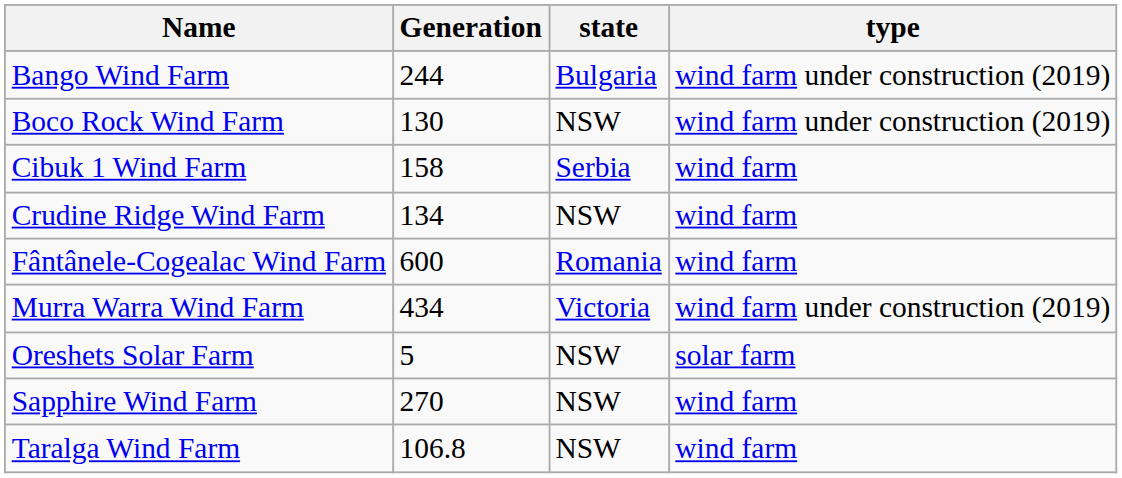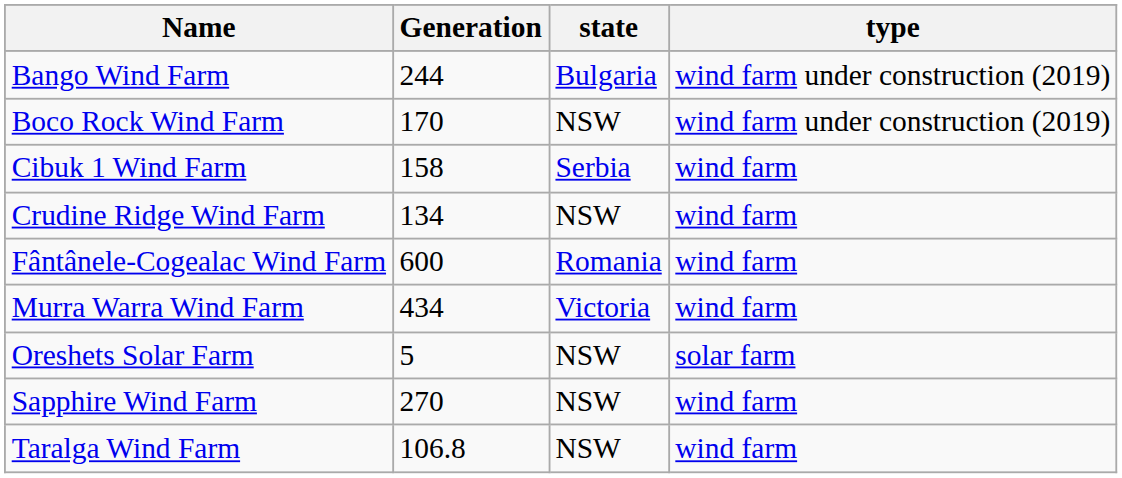 <table class="wikitable sortable">
 <tr>
 <th>Name</th>
 <th>Generation</th>
 <th>state</th>
 <th>type</th>
 </tr>
 <tr>
 <td><a href='#'>Bango Wind Farm</a></td>
 <td>244</td>
 <td><a href='#'>Bulgaria</a></td>
 <td><a href='#'>wind farm</a> under construction (2019)</td>
 </tr>
 <tr>
 <td><a href='#'>Boco Rock Wind Farm</a></td>
-<td>130</td>
+<td>170</td>
 <td>NSW</td>
 <td><a href='#'>wind farm</a> under construction (2019)</td>
 </tr>
 <tr>
 <td><a href='#'>Cibuk 1 Wind Farm</a></td>
 <td>158</td>
 <td><a href='#'>Serbia</a></td>
 <td><a href='#'>wind farm</a></td>
 </tr>
 <tr>
 <td><a href='#'>Crudine Ridge Wind Farm</a></td>
 <td>134</td>
 <td>NSW</td>
 <td><a href='#'>wind farm</a></td>
 </tr>
 <tr>
 <td><a href='#'>Fântânele-Cogealac Wind Farm</a></td>
 <td>600</td>
 <td><a href='#'>Romania</a></td>
 <td><a href='#'>wind farm</a></td>
 </tr>
 <tr>
 <td><a href='#'>Murra Warra Wind Farm</a></td>
 <td>434</td>
 <td><a href='#'>Victoria</a></td>
-<td><a href='#'>wind farm</a> under construction (2019)</td>
+<td><a href='#'>wind farm</a></td>
 </tr>
 <tr>
 <td><a href='#'>Oreshets Solar Farm</a></td>
 <td>5</td>
 <td>NSW</td>
 <td><a href='#'>solar farm</a></td>
 </tr>
 <tr>
 <td><a href='#'>Sapphire Wind Farm</a></td>
 <td>270</td>
 <td>NSW</td>
 <td><a href='#'>wind farm</a></td>
 </tr>
 <tr>
 <td><a href='#'>Taralga Wind Farm</a></td>
 <td>106.8</td>
 <td>NSW</td>
 <td><a href='#'>wind farm</a></td>
 </tr>
 </table>
